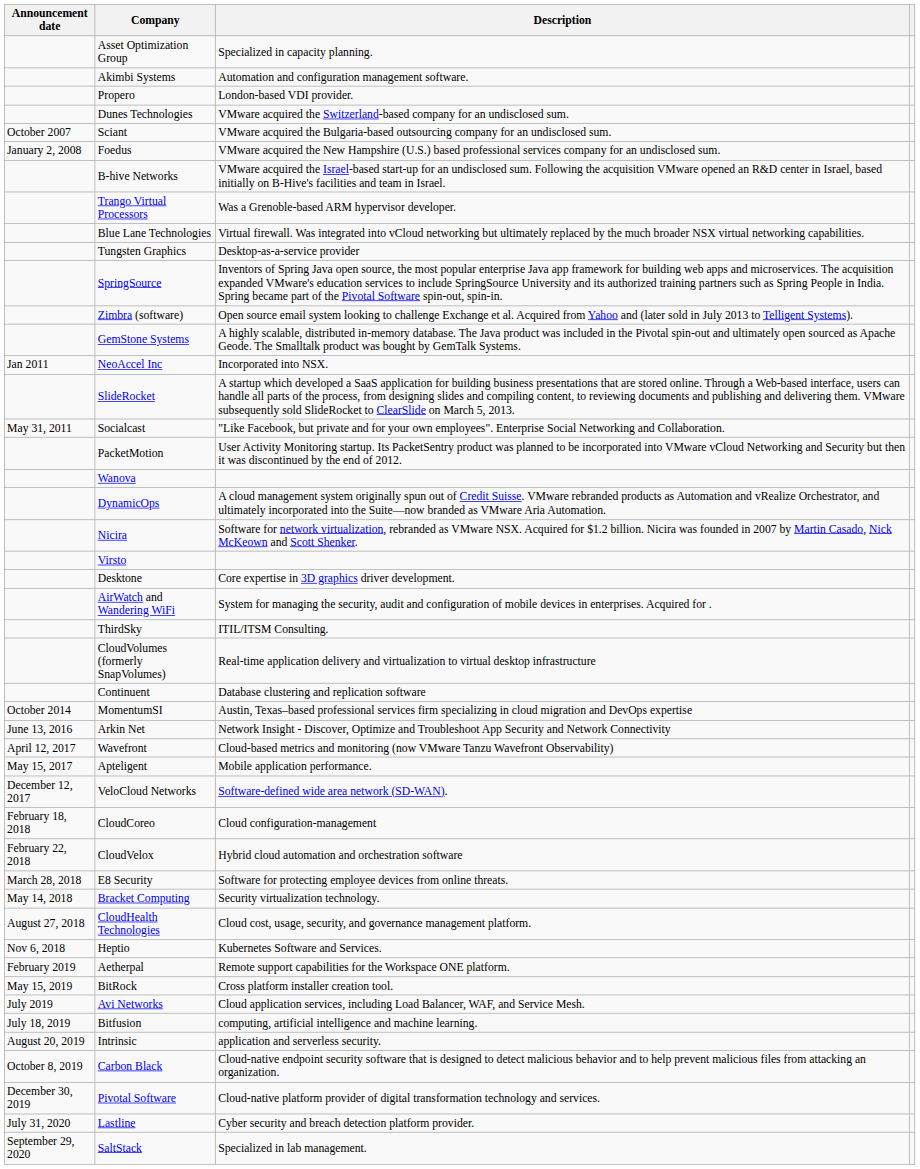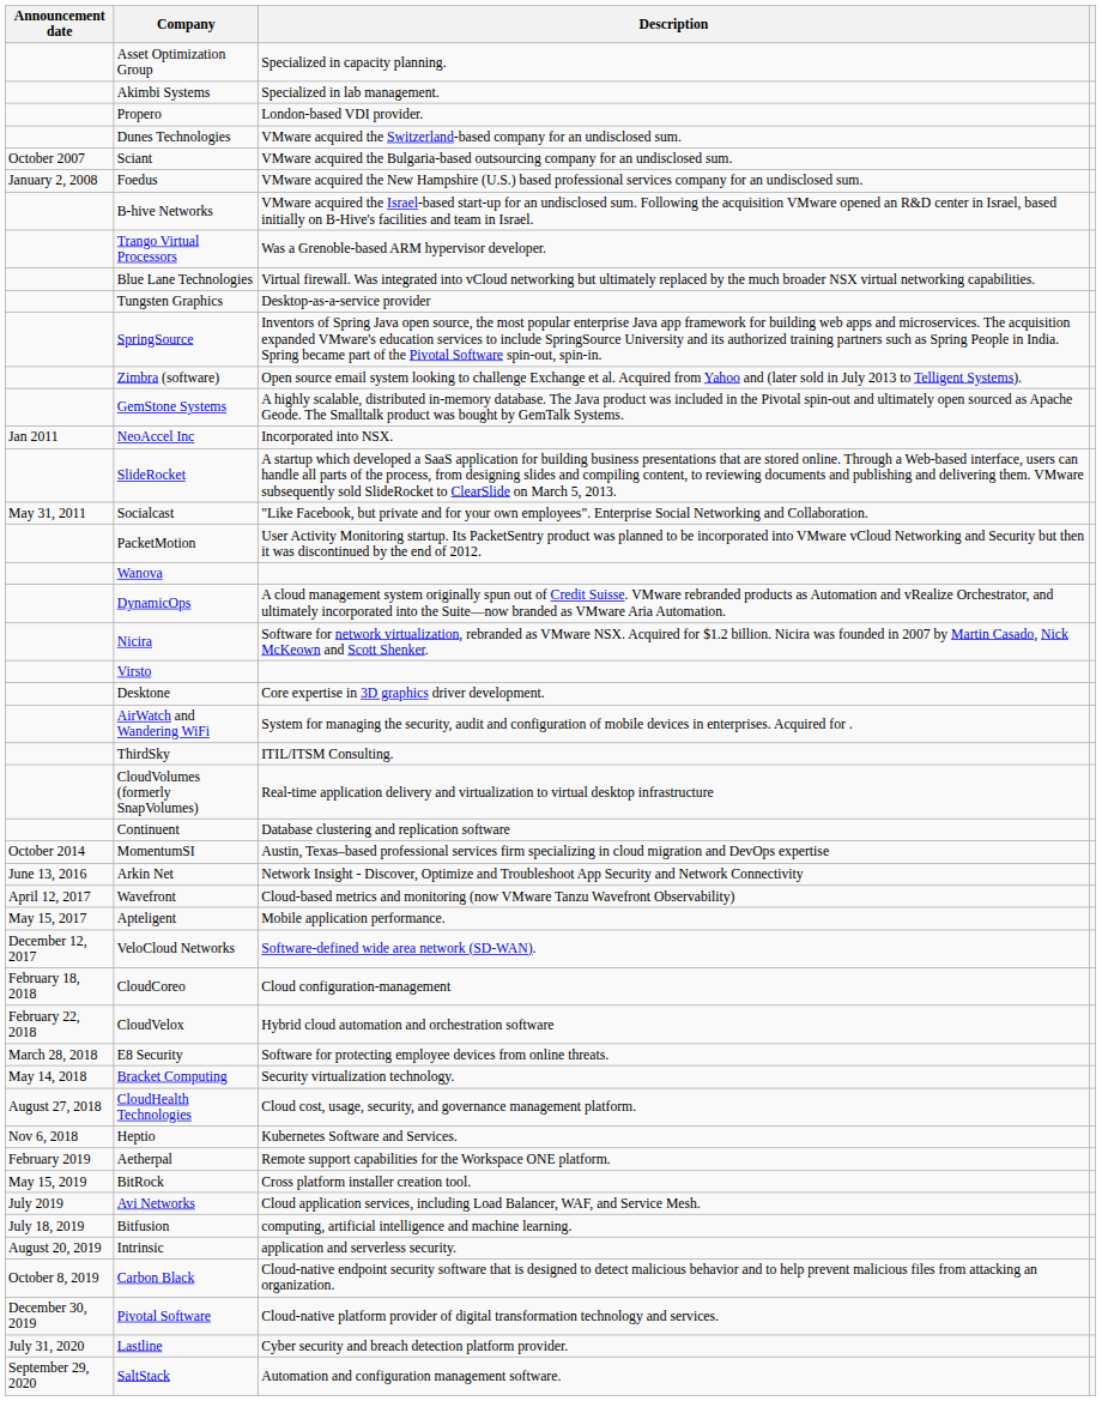 <table class="wikitable sortable">
 <tr>
 <th>Announcement date</th>
 <th>Company</th>
 <th class="unsortable">Description</th>
 <th></th>
 </tr>
 <tr>
 <td></td>
 <td>Asset Optimization Group</td>
 <td>Specialized in capacity planning.</td>
 <td></td>
 </tr>
 <tr>
 <td></td>
 <td>Akimbi Systems</td>
-<td>Automation and configuration management software.</td>
+<td>Specialized in lab management.</td>
 <td></td>
 </tr>
 <tr>
 <td></td>
 <td>Propero</td>
 <td>London-based VDI provider.</td>
 <td></td>
 </tr>
 <tr>
 <td></td>
 <td>Dunes Technologies</td>
 <td>VMware acquired the <a href='#'>Switzerland</a>-based company for an undisclosed sum.</td>
 <td></td>
 </tr>
 <tr>
 <td>October 2007</td>
 <td>Sciant</td>
 <td>VMware acquired the Bulgaria-based outsourcing company for an undisclosed sum.</td>
 <td></td>
 </tr>
 <tr>
 <td>January 2, 2008</td>
 <td>Foedus</td>
 <td>VMware acquired the New Hampshire (U.S.) based professional services company for an undisclosed sum.</td>
 <td></td>
 </tr>
 <tr>
 <td></td>
 <td>B-hive Networks</td>
 <td>VMware acquired the <a href='#'>Israel</a>-based start-up for an undisclosed sum. Following the acquisition VMware opened an R&D center in Israel, based initially on B-Hive's facilities and team in Israel.</td>
 <td></td>
 </tr>
 <tr>
 <td></td>
 <td><a href='#'>Trango Virtual Processors</a></td>
 <td>Was a Grenoble-based ARM hypervisor developer.</td>
 <td></td>
 </tr>
 <tr>
 <td></td>
 <td>Blue Lane Technologies</td>
 <td>Virtual firewall. Was integrated into vCloud networking but ultimately replaced by the much broader NSX virtual networking capabilities.</td>
 <td></td>
 </tr>
 <tr>
 <td style="white-space:nowrap"></td>
 <td>Tungsten Graphics</td>
 <td>Desktop-as-a-service provider</td>
 <td></td>
 </tr>
 <tr>
 <td></td>
 <td><a href='#'>SpringSource</a></td>
 <td>Inventors of Spring Java open source, the most popular enterprise Java app framework for building web apps and microservices. The acquisition expanded VMware's education services to include SpringSource University and its authorized training partners such as Spring People in India. Spring became part of the <a href='#'>Pivotal Software</a> spin-out, spin-in.</td>
 <td></td>
 </tr>
 <tr>
 <td></td>
 <td><a href='#'>Zimbra</a> (software)</td>
 <td>Open source email system looking to challenge Exchange et al. Acquired from <a href='#'>Yahoo</a> and (later sold in July 2013 to <a href='#'>Telligent Systems</a>).</td>
 <td></td>
 </tr>
 <tr>
 <td></td>
 <td><a href='#'>GemStone Systems</a></td>
 <td>A highly scalable, distributed in-memory database. The Java product was included in the Pivotal spin-out and ultimately open sourced as Apache Geode. The Smalltalk product was bought by GemTalk Systems.</td>
 <td></td>
 </tr>
 <tr>
 <td>Jan 2011</td>
 <td><a href='#'>NeoAccel Inc</a></td>
 <td>Incorporated into NSX.</td>
 <td></td>
 </tr>
 <tr>
 <td></td>
 <td><a href='#'>SlideRocket</a></td>
 <td>A startup which developed a SaaS application for building business presentations that are stored online. Through a Web-based interface, users can handle all parts of the process, from designing slides and compiling content, to reviewing documents and publishing and delivering them. VMware subsequently sold SlideRocket to <a href='#'>ClearSlide</a> on March 5, 2013.</td>
 <td></td>
 </tr>
 <tr>
 <td>May 31, 2011</td>
 <td>Socialcast</td>
 <td>"Like Facebook, but private and for your own employees". Enterprise Social Networking and Collaboration.</td>
 <td></td>
 </tr>
 <tr>
 <td></td>
 <td>PacketMotion</td>
 <td>User Activity Monitoring startup. Its PacketSentry product was planned to be incorporated into VMware vCloud Networking and Security but then it was discontinued by the end of 2012.</td>
 <td></td>
 </tr>
 <tr>
 <td></td>
 <td><a href='#'>Wanova</a></td>
 <td></td>
 <td></td>
 </tr>
 <tr>
 <td></td>
 <td><a href='#'>DynamicOps</a></td>
 <td>A cloud management system originally spun out of <a href='#'>Credit Suisse</a>. VMware rebranded products as  Automation and vRealize Orchestrator, and ultimately incorporated into the  Suite—now branded as VMware Aria Automation.</td>
 <td></td>
 </tr>
 <tr>
 <td></td>
 <td><a href='#'>Nicira</a></td>
 <td>Software for <a href='#'>network virtualization</a>, rebranded as VMware NSX. Acquired for $1.2 billion. Nicira was founded in 2007 by <a href='#'>Martin Casado</a>, <a href='#'>Nick McKeown</a> and <a href='#'>Scott Shenker</a>.</td>
 <td></td>
 </tr>
 <tr>
 <td></td>
 <td><a href='#'>Virsto</a></td>
 <td></td>
 <td></td>
 </tr>
 <tr>
 <td></td>
 <td>Desktone</td>
 <td>Core expertise in <a href='#'>3D graphics</a> driver development.</td>
 <td></td>
 </tr>
 <tr>
 <td></td>
 <td><a href='#'>AirWatch</a> and <a href='#'>Wandering WiFi</a></td>
 <td>System for managing the security, audit and configuration of mobile devices in enterprises. Acquired for .</td>
 <td></td>
 </tr>
 <tr>
 <td></td>
 <td>ThirdSky</td>
 <td>ITIL/ITSM Consulting.</td>
 <td></td>
 </tr>
 <tr>
 <td></td>
 <td>CloudVolumes (formerly SnapVolumes)</td>
 <td>Real-time application delivery and virtualization to virtual desktop infrastructure</td>
 <td></td>
 </tr>
 <tr>
 <td></td>
 <td>Continuent</td>
 <td>Database clustering and replication software</td>
 <td></td>
 </tr>
 <tr>
 <td>October 2014</td>
 <td>MomentumSI</td>
 <td>Austin, Texas–based professional services firm specializing in cloud migration and DevOps expertise</td>
 <td></td>
 </tr>
 <tr>
 <td>June 13, 2016</td>
 <td>Arkin Net</td>
 <td> Network Insight - Discover, Optimize and Troubleshoot App Security and Network Connectivity</td>
 <td></td>
 </tr>
 <tr>
 <td>April 12, 2017</td>
 <td>Wavefront</td>
 <td>Cloud-based metrics and monitoring (now VMware Tanzu Wavefront Observability)</td>
 <td></td>
 </tr>
 <tr>
 <td>May 15, 2017</td>
 <td>Apteligent</td>
 <td>Mobile application performance.</td>
 <td></td>
 </tr>
 <tr>
 <td>December 12, 2017</td>
 <td>VeloCloud Networks</td>
 <td><a href='#'>Software-defined wide area network (SD-WAN)</a>.</td>
 <td></td>
 </tr>
 <tr>
 <td>February 18, 2018</td>
 <td>CloudCoreo</td>
 <td>Cloud configuration-management</td>
 <td></td>
 </tr>
 <tr>
 <td>February 22, 2018</td>
 <td>CloudVelox</td>
 <td>Hybrid cloud automation and orchestration software</td>
 <td></td>
 </tr>
 <tr>
 <td>March 28, 2018</td>
 <td>E8 Security</td>
 <td>Software for protecting employee devices from online threats.</td>
 <td></td>
 </tr>
 <tr>
 <td>May 14, 2018</td>
 <td><a href='#'>Bracket Computing</a></td>
 <td>Security virtualization technology.</td>
 <td></td>
 </tr>
 <tr>
 <td>August 27, 2018</td>
 <td><a href='#'>CloudHealth Technologies</a></td>
 <td>Cloud cost, usage, security, and governance management platform.</td>
 <td></td>
 </tr>
 <tr>
 <td>Nov 6, 2018</td>
 <td>Heptio</td>
 <td>Kubernetes Software and Services.</td>
 <td></td>
 </tr>
 <tr>
 <td>February 2019</td>
 <td>Aetherpal</td>
 <td>Remote support capabilities for the Workspace ONE platform.</td>
 <td></td>
 </tr>
 <tr>
 <td>May 15, 2019</td>
 <td>BitRock</td>
 <td>Cross platform installer creation tool.</td>
 <td></td>
 </tr>
 <tr>
 <td>July 2019</td>
 <td><a href='#'>Avi Networks</a></td>
 <td>Cloud application services, including Load Balancer, WAF, and Service Mesh.</td>
 <td></td>
 </tr>
 <tr>
 <td>July 18, 2019</td>
 <td>Bitfusion</td>
 <td>computing, artificial intelligence and machine learning.</td>
 <td></td>
 </tr>
 <tr>
 <td>August 20, 2019</td>
 <td>Intrinsic</td>
 <td>application and serverless security.</td>
 <td></td>
 </tr>
 <tr>
 <td>October 8, 2019</td>
 <td><a href='#'>Carbon Black</a></td>
 <td>Cloud-native endpoint security software that is designed to detect malicious behavior and to help prevent malicious files from attacking an organization.</td>
 <td></td>
 </tr>
 <tr>
 <td>December 30, 2019</td>
 <td><a href='#'>Pivotal Software</a></td>
 <td>Cloud-native platform provider of digital transformation technology and services.</td>
 <td></td>
 </tr>
 <tr>
 <td>July 31, 2020</td>
 <td><a href='#'>Lastline</a></td>
 <td>Cyber security and breach detection platform provider.</td>
 <td></td>
 </tr>
 <tr>
 <td>September 29, 2020</td>
 <td><a href='#'>SaltStack</a></td>
-<td>Specialized in lab management.</td>
+<td>Automation and configuration management software.</td>
 <td></td>
 </tr>
 </table>
